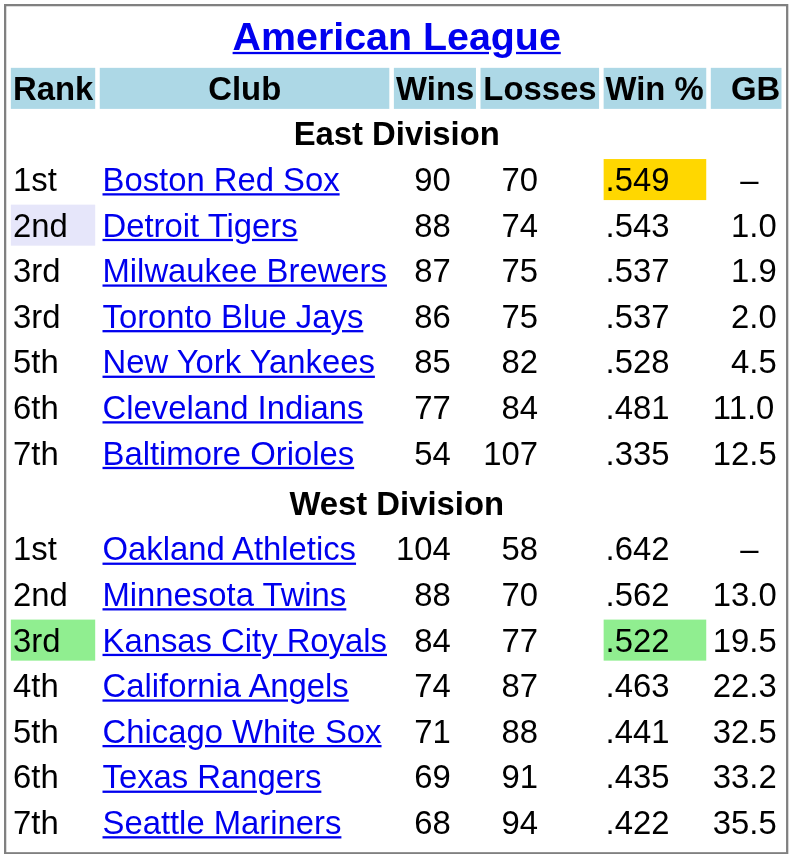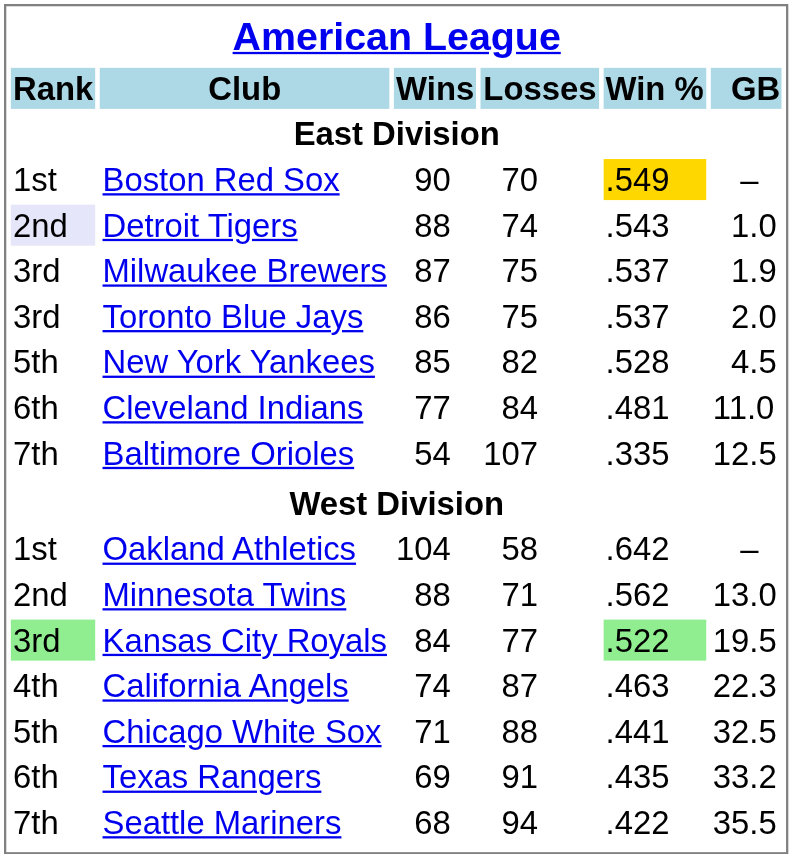 <table cellpadding="1" style="width:auto;font-size: 90%; border: 1px solid gray;">
 <tr align="center" style="font-size: larger;">
 <th colspan=6><a href='#'>American League</a></th>
 </tr>
 <tr style="background:lightblue;">
 <th>Rank</th>
 <th>Club</th>
 <th>Wins</th>
 <th>Losses</th>
 <th>Win %</th>
 <th>  GB</th>
 </tr>
 <tr align="center" style="vertical-align: middle;" style="background:lightblue;">
 <th colspan=6>East Division</th>
 </tr>
 <tr>
 <td>1st</td>
 <td><a href='#'>Boston Red Sox</a></td>
 <td>  90</td>
 <td>  70</td>
 <td style="background: gold;">.549</td>
 <td>   –</td>
 </tr>
 <tr>
 <td style="background: lavender;">2nd</td>
 <td><a href='#'>Detroit Tigers</a></td>
 <td>  88</td>
 <td>  74</td>
 <td>.543</td>
 <td>  1.0</td>
 </tr>
 <tr>
 <td>3rd</td>
 <td><a href='#'>Milwaukee Brewers</a></td>
 <td>  87</td>
 <td>  75</td>
 <td>.537</td>
 <td>  1.9</td>
 </tr>
 <tr>
 <td>3rd</td>
 <td><a href='#'>Toronto Blue Jays</a></td>
 <td>  86</td>
 <td>  75</td>
 <td>.537</td>
 <td>  2.0</td>
 </tr>
 <tr>
 <td>5th</td>
 <td><a href='#'>New York Yankees</a></td>
 <td>  85</td>
 <td>  82</td>
 <td>.528</td>
 <td>  4.5</td>
 </tr>
 <tr>
 <td>6th</td>
 <td><a href='#'>Cleveland Indians</a></td>
 <td>  77</td>
 <td>  84</td>
 <td>.481</td>
 <td>11.0</td>
 </tr>
 <tr>
 <td>7th</td>
 <td><a href='#'>Baltimore Orioles</a></td>
 <td>  54</td>
 <td>107</td>
 <td>.335</td>
 <td>12.5</td>
 </tr>
 <tr>
 </tr>
 <tr align="center" style="vertical-align: middle;" style="background:lightblue;">
 <th colspan=6>West Division</th>
 </tr>
 <tr>
 <td>1st</td>
 <td><a href='#'>Oakland Athletics</a></td>
 <td>104</td>
 <td>  58</td>
 <td>.642</td>
 <td>   –</td>
 </tr>
 <tr>
 <td>2nd</td>
 <td><a href='#'>Minnesota Twins</a></td>
 <td>  88</td>
-<td>  70</td>
+<td>  71</td>
 <td>.562</td>
 <td>13.0</td>
 </tr>
 <tr>
 <td style="background: lightgreen;">3rd</td>
 <td><a href='#'>Kansas City Royals</a></td>
 <td>  84</td>
 <td>  77</td>
 <td style="background: lightgreen;">.522</td>
 <td>19.5</td>
 </tr>
 <tr>
 <td>4th</td>
 <td><a href='#'>California Angels</a></td>
 <td>  74</td>
 <td>  87</td>
 <td>.463</td>
 <td>22.3</td>
 </tr>
 <tr>
 <td>5th</td>
 <td><a href='#'>Chicago White Sox</a></td>
 <td>  71</td>
 <td>  88</td>
 <td>.441</td>
 <td>32.5</td>
 </tr>
 <tr>
 <td>6th</td>
 <td><a href='#'>Texas Rangers</a></td>
 <td>  69</td>
 <td>  91</td>
 <td>.435</td>
 <td>33.2</td>
 </tr>
 <tr>
 <td>7th</td>
 <td><a href='#'>Seattle Mariners</a></td>
 <td>  68</td>
 <td>  94</td>
 <td>.422</td>
 <td>35.5</td>
 </tr>
 <tr>
 </tr>
 </table>
